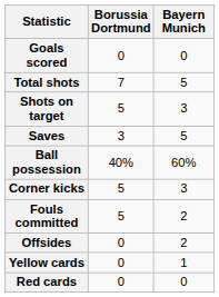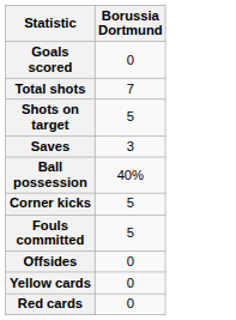 <table class="wikitable plainrowheaders" style="text-align:center">
 <tr>
 <th scope="col" style="width:100px">Statistic</th>
 <th scope="col" style="width:70px">Borussia Dortmund</th>
-<th scope="col" style="width:70px">Bayern Munich</th>
 </tr>
 <tr>
 <th scope=row>Goals scored</th>
-<td>0</td>
 <td>0</td>
 </tr>
 <tr>
 <th scope=row>Total shots</th>
 <td>7</td>
-<td>5</td>
 </tr>
 <tr>
 <th scope=row>Shots on target</th>
 <td>5</td>
-<td>3</td>
 </tr>
 <tr>
 <th scope=row>Saves</th>
 <td>3</td>
-<td>5</td>
 </tr>
 <tr>
 <th scope=row>Ball possession</th>
 <td>40%</td>
-<td>60%</td>
 </tr>
 <tr>
 <th scope=row>Corner kicks</th>
 <td>5</td>
-<td>3</td>
 </tr>
 <tr>
 <th scope=row>Fouls committed</th>
 <td>5</td>
-<td>2</td>
 </tr>
 <tr>
 <th scope=row>Offsides</th>
 <td>0</td>
-<td>2</td>
 </tr>
 <tr>
 <th scope=row>Yellow cards</th>
 <td>0</td>
-<td>1</td>
 </tr>
 <tr>
 <th scope=row>Red cards</th>
 <td>0</td>
-<td>0</td>
 </tr>
 </table>
